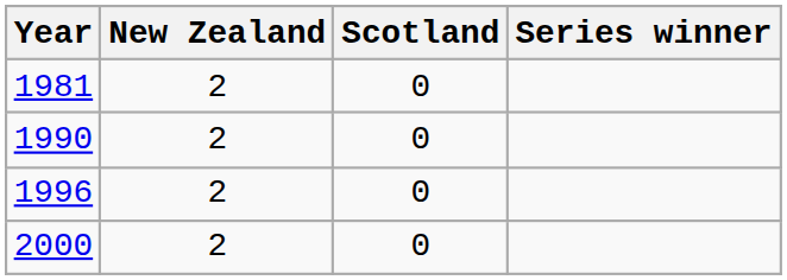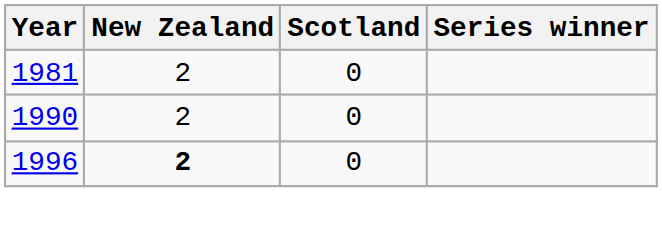 <table class="wikitable">
 <tr>
 <th>Year</th>
 <th>New Zealand</th>
 <th>Scotland</th>
 <th>Series winner</th>
 </tr>
 <tr>
 <td> <a href='#'>1981</a></td>
 <td align=center>2</td>
 <td align=center>0</td>
 <td></td>
 </tr>
 <tr>
 <td> <a href='#'>1990</a></td>
 <td align=center>2</td>
 <td align=center>0</td>
 <td></td>
 </tr>
 <tr>
 <td> <a href='#'>1996</a></td>
-<td align=center>2</td>
-<td align=center>0</td>
-<td></td>
-</tr>
-<tr>
-<td> <a href='#'>2000</a></td>
-<td align=center>2</td>
+<td align=center><strong>2</strong></td>
 <td align=center>0</td>
 <td></td>
 </tr>
 </table>
